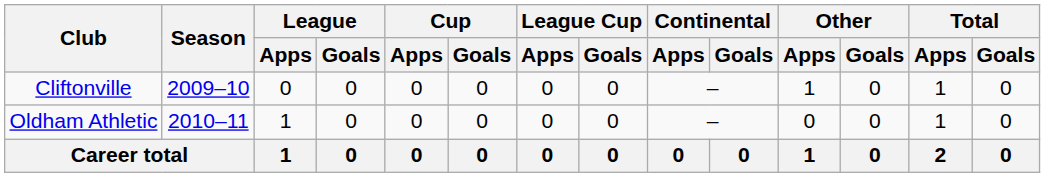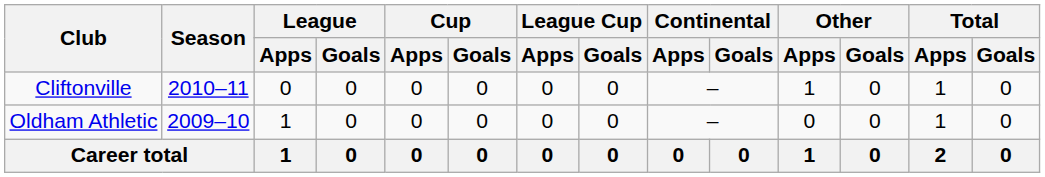 <table class="wikitable" style="text-align:center">
 <tr>
 <th rowspan="2">Club</th>
 <th rowspan="2">Season</th>
 <th colspan="2">League</th>
 <th colspan="2">Cup</th>
 <th colspan="2">League Cup</th>
 <th colspan="2">Continental</th>
 <th colspan="2">Other</th>
 <th colspan="2">Total</th>
 </tr>
 <tr>
 <th>Apps</th>
 <th>Goals</th>
 <th>Apps</th>
 <th>Goals</th>
 <th>Apps</th>
 <th>Goals</th>
 <th>Apps</th>
 <th>Goals</th>
 <th>Apps</th>
 <th>Goals</th>
 <th>Apps</th>
 <th>Goals</th>
 </tr>
 <tr>
 <td><a href='#'>Cliftonville</a></td>
-<td><a href='#'>2009–10</a></td>
+<td><a href='#'>2010–11</a></td>
 <td>0</td>
 <td>0</td>
 <td>0</td>
 <td>0</td>
 <td>0</td>
 <td>0</td>
 <td colspan="2">–</td>
 <td>1</td>
 <td>0</td>
 <td>1</td>
 <td>0</td>
 </tr>
 <tr>
 <td><a href='#'>Oldham Athletic</a></td>
-<td><a href='#'>2010–11</a></td>
+<td><a href='#'>2009–10</a></td>
 <td>1</td>
 <td>0</td>
 <td>0</td>
 <td>0</td>
 <td>0</td>
 <td>0</td>
 <td colspan="2">–</td>
 <td>0</td>
 <td>0</td>
 <td>1</td>
 <td>0</td>
 </tr>
 <tr>
 <th colspan="2">Career total</th>
 <th>1</th>
 <th>0</th>
 <th>0</th>
 <th>0</th>
 <th>0</th>
 <th>0</th>
 <th>0</th>
 <th>0</th>
 <th>1</th>
 <th>0</th>
 <th>2</th>
 <th>0</th>
 </tr>
 </table>
